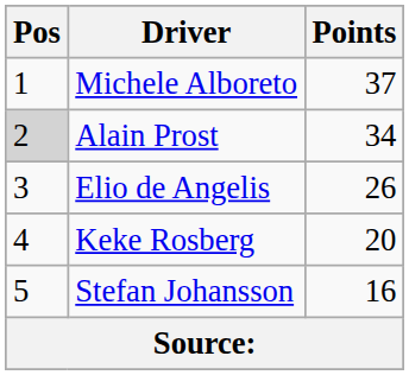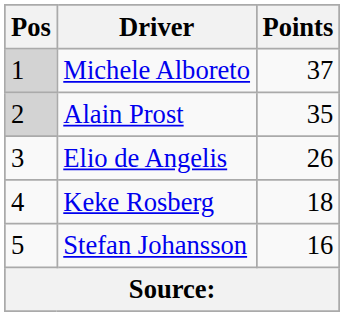 <table class="wikitable" style="font-size: 95%;">
 <tr>
 <th>Pos</th>
 <th>Driver</th>
 <th>Points</th>
 </tr>
 <tr>
-<td>1</td>
+<td style="background: lightgrey;">1</td>
 <td> <a href='#'>Michele Alboreto</a></td>
 <td style="text-align: right">37</td>
 </tr>
 <tr>
 <td style="background: lightgrey;">2</td>
 <td> <a href='#'>Alain Prost</a></td>
-<td style="text-align: right">34</td>
+<td style="text-align: right">35</td>
 </tr>
 <tr>
 <td>3</td>
 <td> <a href='#'>Elio de Angelis</a></td>
 <td style="text-align: right">26</td>
 </tr>
 <tr>
 <td>4</td>
 <td> <a href='#'>Keke Rosberg</a></td>
-<td style="text-align: right">20</td>
+<td style="text-align: right">18</td>
 </tr>
 <tr>
 <td>5</td>
 <td> <a href='#'>Stefan Johansson</a></td>
 <td style="text-align: right">16</td>
 </tr>
 <tr>
 <th colspan=4>Source: </th>
 </tr>
 </table>
